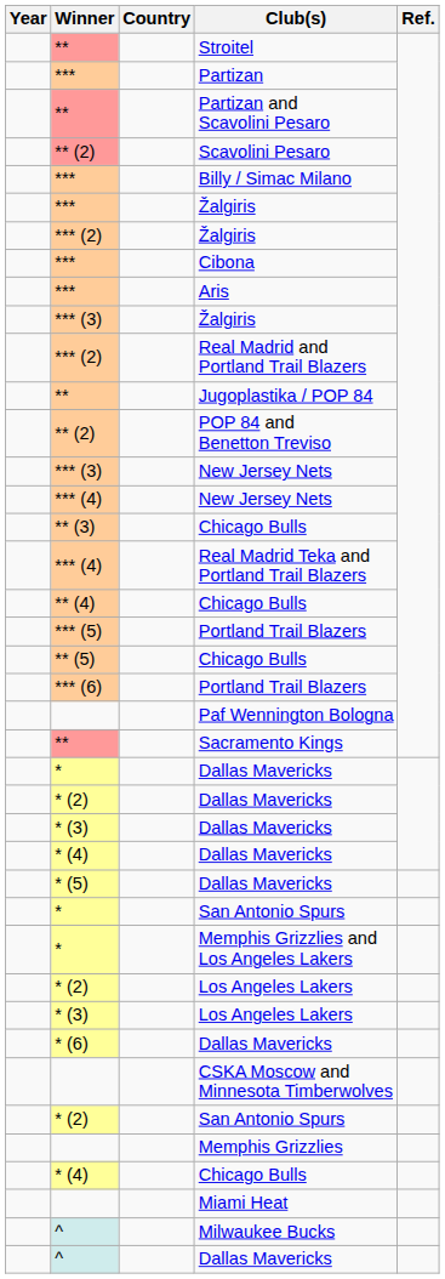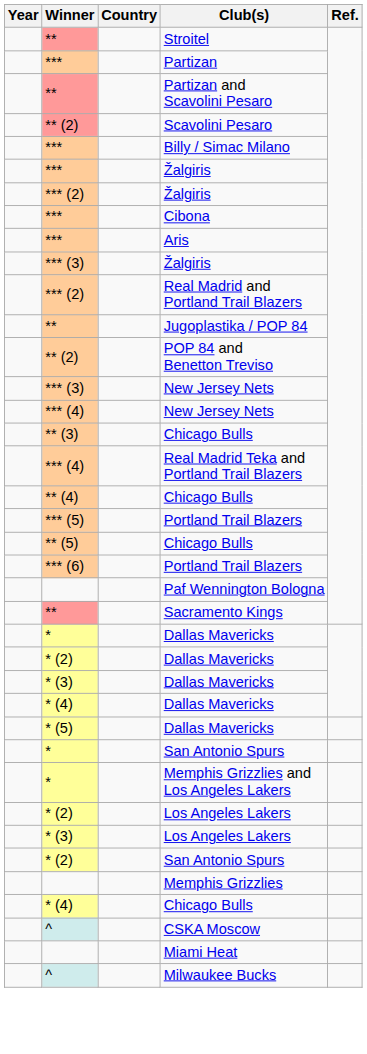 <table class="wikitable sortable">
 <tr>
 <th scope="col">Year</th>
 <th scope="col">Winner</th>
 <th scope="col">Country</th>
 <th scope="col">Club(s)</th>
 <th scope="col">Ref.</th>
 </tr>
 <tr>
 <td></td>
 <td !scope="row" style="background-color:#FF9999">**</td>
 <td></td>
 <td><a href='#'>Stroitel</a></td>
 <td rowspan=23 style="text-align:center;"></td>
 </tr>
 <tr>
 <td></td>
 <td !scope="row" style="background-color:#FFCC99">***</td>
 <td></td>
 <td><a href='#'>Partizan</a></td>
 </tr>
 <tr>
 <td></td>
 <td !scope="row" style="background-color:#FF9999">**</td>
 <td></td>
 <td><a href='#'>Partizan</a> and<br><a href='#'>Scavolini Pesaro</a></td>
 </tr>
 <tr>
 <td></td>
 <td !scope="row" style="background-color:#FF9999">** (2)</td>
 <td></td>
 <td><a href='#'>Scavolini Pesaro</a></td>
 </tr>
 <tr>
 <td></td>
 <td !scope="row" style="background-color:#FFCC99">***</td>
 <td></td>
 <td><a href='#'>Billy / Simac Milano</a></td>
 </tr>
 <tr>
 <td></td>
 <td !scope="row" style="background-color:#FFCC99">***</td>
 <td></td>
 <td><a href='#'>Žalgiris</a></td>
 </tr>
 <tr>
 <td></td>
 <td !scope="row" style="background-color:#FFCC99">*** (2)</td>
 <td></td>
 <td><a href='#'>Žalgiris</a></td>
 </tr>
 <tr>
 <td></td>
 <td !scope="row" style="background-color:#FFCC99">***</td>
 <td></td>
 <td><a href='#'>Cibona</a></td>
 </tr>
 <tr>
 <td></td>
 <td !scope="row" style="background-color:#FFCC99">***</td>
 <td></td>
 <td><a href='#'>Aris</a></td>
 </tr>
 <tr>
 <td></td>
 <td !scope="row" style="background-color:#FFCC99">*** (3)</td>
 <td></td>
 <td><a href='#'>Žalgiris</a></td>
 </tr>
 <tr>
 <td></td>
 <td !scope="row" style="background-color:#FFCC99">*** (2)</td>
 <td></td>
 <td><a href='#'>Real Madrid</a> and<br><a href='#'>Portland Trail Blazers</a></td>
 </tr>
 <tr>
 <td></td>
 <td !scope="row" style="background-color:#FFCC99;">**</td>
 <td></td>
 <td><a href='#'>Jugoplastika / POP 84</a></td>
 </tr>
 <tr>
 <td></td>
 <td !scope="row" style="background-color:#FFCC99;">** (2)</td>
 <td><br></td>
 <td><a href='#'>POP 84</a> and<br><a href='#'>Benetton Treviso</a></td>
 </tr>
 <tr>
 <td></td>
 <td !scope="row" style="background-color:#FFCC99">*** (3)</td>
 <td></td>
 <td><a href='#'>New Jersey Nets</a></td>
 </tr>
 <tr>
 <td></td>
 <td !scope="row" style="background-color:#FFCC99">*** (4)</td>
 <td></td>
 <td><a href='#'>New Jersey Nets</a></td>
 </tr>
 <tr>
 <td></td>
 <td !!scope="row" style="background-color:#FFCC99;">** (3)</td>
 <td></td>
 <td><a href='#'>Chicago Bulls</a></td>
 </tr>
 <tr>
 <td></td>
 <td !scope="row" style="background-color:#FFCC99">*** (4)</td>
 <td></td>
 <td><a href='#'>Real Madrid Teka</a> and<br><a href='#'>Portland Trail Blazers</a></td>
 </tr>
 <tr>
 <td></td>
 <td !scope="row" style="background-color:#FFCC99;">** (4)</td>
 <td></td>
 <td><a href='#'>Chicago Bulls</a></td>
 </tr>
 <tr>
 <td></td>
 <td !scope="row" style="background-color:#FFCC99">*** (5)</td>
 <td></td>
 <td><a href='#'>Portland Trail Blazers</a></td>
 </tr>
 <tr>
 <td></td>
 <td !scope="row" style="background-color:#FFCC99;">** (5)</td>
 <td></td>
 <td><a href='#'>Chicago Bulls</a></td>
 </tr>
 <tr>
 <td></td>
 <td !scope="row" style="background-color:#FFCC99">*** (6)</td>
 <td></td>
 <td><a href='#'>Portland Trail Blazers</a></td>
 </tr>
 <tr>
 <td></td>
 <td !scope="row" style="background-color:transparent;"></td>
 <td></td>
 <td><a href='#'>Paf Wennington Bologna</a></td>
 </tr>
 <tr>
 <td></td>
 <td !scope="row" style="background-color:#FF9999;">**</td>
 <td></td>
 <td><a href='#'>Sacramento Kings</a></td>
 </tr>
 <tr>
 <td></td>
 <td !scope="row" style="background-color:#FFFF99">*</td>
 <td></td>
 <td><a href='#'>Dallas Mavericks</a></td>
 <td rowspan=4></td>
 </tr>
 <tr>
 <td></td>
 <td !scope="row" style="background-color:#FFFF99">* (2)</td>
 <td></td>
 <td><a href='#'>Dallas Mavericks</a></td>
 </tr>
 <tr>
 <td></td>
 <td !scope="row" style="background-color:#FFFF99">* (3)</td>
 <td></td>
 <td><a href='#'>Dallas Mavericks</a></td>
 </tr>
 <tr>
 <td></td>
 <td !scope="row" style="background-color:#FFFF99">* (4)</td>
 <td></td>
 <td><a href='#'>Dallas Mavericks</a></td>
 </tr>
 <tr>
 <td></td>
 <td !scope="row" style="background-color:#FFFF99">* (5)</td>
 <td></td>
 <td><a href='#'>Dallas Mavericks</a></td>
 <td></td>
 </tr>
 <tr>
 <td></td>
 <td !scope="row" style="background-color:#FFFF99">*</td>
 <td></td>
 <td><a href='#'>San Antonio Spurs</a></td>
 <td></td>
 </tr>
 <tr>
 <td></td>
 <td !scope="row" style="background-color:#FFFF99">*</td>
 <td></td>
 <td><a href='#'>Memphis Grizzlies</a> and<br><a href='#'>Los Angeles Lakers</a></td>
 <td></td>
 </tr>
 <tr>
 <td></td>
 <td !scope="row" style="background-color:#FFFF99">* (2)</td>
 <td></td>
 <td><a href='#'>Los Angeles Lakers</a></td>
 <td><div></div></td>
 </tr>
 <tr>
 <td></td>
 <td !scope="row" style="background-color:#FFFF99">* (3)</td>
 <td></td>
 <td><a href='#'>Los Angeles Lakers</a></td>
 <td><div></div></td>
 </tr>
 <tr>
 <td></td>
-<td !scope="row" style="background-color:#FFFF99">* (6)</td>
-<td></td>
-<td><a href='#'>Dallas Mavericks</a></td>
-<td><div></div></td>
-</tr>
-<tr>
-<td></td>
-<td !scope="row" style="background-color:transparent;"></td>
-<td></td>
-<td><a href='#'>CSKA Moscow</a> and<br><a href='#'>Minnesota Timberwolves</a></td>
-<td></td>
-</tr>
-<tr>
-<td></td>
 <td !scope="row" style="background-color:#FFFF99">* (2)</td>
 <td></td>
 <td><a href='#'>San Antonio Spurs</a></td>
 <td></td>
 </tr>
 <tr>
 <td></td>
 <td !scope="row" style="background-color:transparent"></td>
 <td></td>
 <td><a href='#'>Memphis Grizzlies</a></td>
 <td></td>
 </tr>
 <tr>
 <td></td>
 <td !scope="row" style="background-color:#FFFF99">* (4)</td>
 <td></td>
 <td><a href='#'>Chicago Bulls</a></td>
 <td></td>
 </tr>
 <tr>
 <td></td>
+<td !scope="row" style="background-color:#CFECEC">^</td>
+<td></td>
+<td><a href='#'>CSKA Moscow</a></td>
+<td></td>
+</tr>
+<tr>
+<td></td>
 <td !scope="row" style="background-color:transparent"></td>
 <td></td>
 <td><a href='#'>Miami Heat</a></td>
 <td></td>
 </tr>
 <tr>
 <td></td>
 <td !scope="row" style="background-color:#CFECEC">^</td>
 <td></td>
 <td><a href='#'>Milwaukee Bucks</a></td>
 <td></td>
 </tr>
-<tr>
-<td></td>
-<td !scope="row" style="background-color:#CFECEC">^</td>
-<td></td>
-<td><a href='#'>Dallas Mavericks</a></td>
-<td></td>
-</tr>
 </table>
